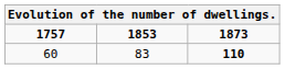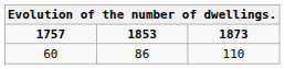 <table class="wikitable">
 <tr>
 <th colspan="13">Evolution of the number of dwellings.</th>
 </tr>
 <tr>
 <td align="center"><strong>1757</strong></td>
 <td align="center"><strong>1853</strong></td>
 <td align="center"><strong>1873</strong></td>
 </tr>
 <tr>
 <td align="center">60</td>
-<td align="center">83</td>
-<td align="center"><strong>110</strong></td>
+<td align="center">86</td>
+<td align="center">110</td>
 </tr>
 </table>
